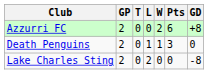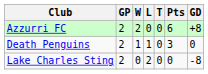 <table class="wikitable">
 <tr>
 <th>Club</th>
 <th>GP</th>
+<th>W</th>
+<th>L</th>
 <th>T</th>
-<th>L</th>
-<th>W</th>
 <th>Pts</th>
 <th>GD</th>
 </tr>
 <tr bgcolor=#ccffcc>
 <td><a href='#'>Azzurri FC</a></td>
 <td>2</td>
+<td>2</td>
 <td>0</td>
 <td>0</td>
-<td>2</td>
 <td>6</td>
 <td>+8</td>
 </tr>
 <tr>
 <td><a href='#'>Death Penguins</a></td>
 <td>2</td>
-<td>0</td>
 <td>1</td>
 <td>1</td>
+<td>0</td>
 <td>3</td>
 <td>0</td>
 </tr>
 <tr>
 <td><a href='#'>Lake Charles Sting</a></td>
 <td>2</td>
 <td>0</td>
 <td>2</td>
 <td>0</td>
 <td>0</td>
 <td>-8</td>
 </tr>
 </table>
